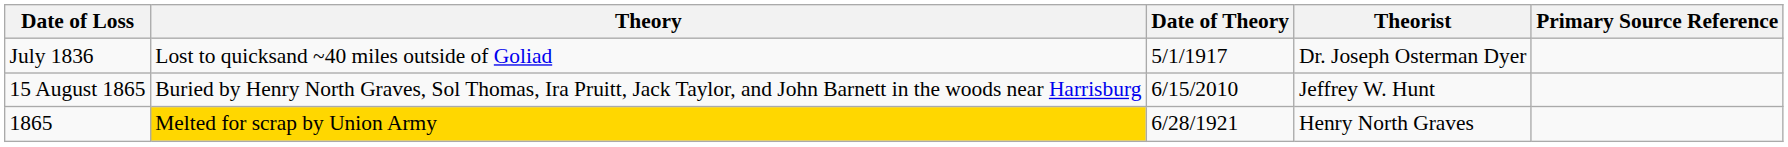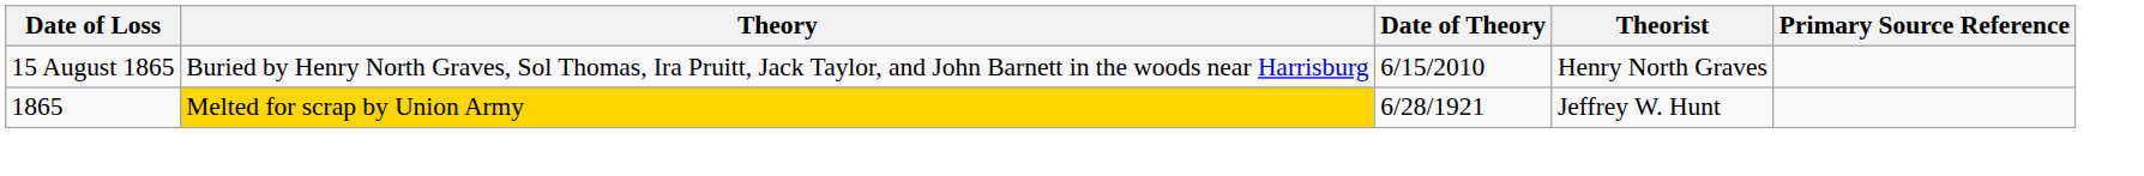 <table class="wikitable">
 <tr>
 <th>Date of Loss</th>
 <th>Theory</th>
 <th>Date of Theory</th>
 <th>Theorist</th>
 <th>Primary Source Reference</th>
 </tr>
 <tr>
-<td>July 1836</td>
-<td>Lost to quicksand ~40 miles outside of <a href='#'>Goliad</a></td>
-<td>5/1/1917</td>
-<td>Dr. Joseph Osterman Dyer</td>
-<td></td>
-</tr>
-<tr>
 <td>15 August 1865</td>
 <td>Buried by Henry North Graves, Sol Thomas, Ira Pruitt, Jack Taylor, and John Barnett in the woods near <a href='#'>Harrisburg</a></td>
 <td>6/15/2010</td>
-<td>Jeffrey W. Hunt</td>
+<td>Henry North Graves</td>
 <td></td>
 </tr>
 <tr>
 <td>1865</td>
 <td style="background: gold;">Melted for scrap by Union Army</td>
 <td>6/28/1921</td>
-<td>Henry North Graves</td>
+<td>Jeffrey W. Hunt</td>
 <td></td>
 </tr>
 </table>
